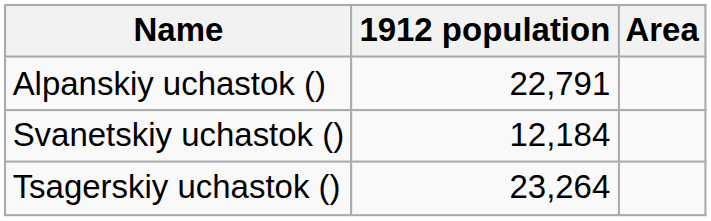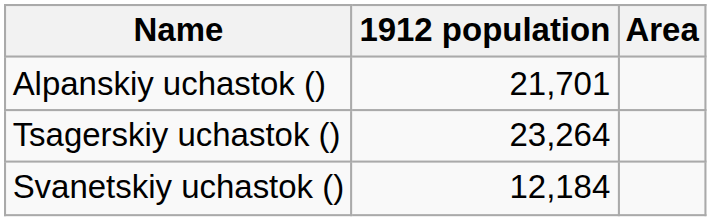 <table class="wikitable sortable">
 <tr>
 <th>Name</th>
 <th>1912 population</th>
 <th>Area</th>
 </tr>
 <tr>
 <td>Alpanskiy uchastok ()</td>
-<td align="right">22,791</td>
+<td align="right">21,701</td>
+<td></td>
+</tr>
+<tr>
+<td>Tsagerskiy uchastok ()</td>
+<td align="right">23,264</td>
 <td></td>
 </tr>
 <tr>
 <td>Svanetskiy uchastok ()</td>
 <td align="right">12,184</td>
 <td></td>
 </tr>
-<tr>
-<td>Tsagerskiy uchastok ()</td>
-<td align="right">23,264</td>
-<td></td>
-</tr>
 </table>
